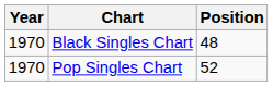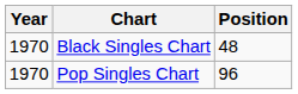 <table class="wikitable">
 <tr>
 <th>Year</th>
 <th>Chart</th>
 <th>Position</th>
 </tr>
 <tr>
 <td>1970</td>
 <td><a href='#'>Black Singles Chart</a></td>
 <td>48</td>
 </tr>
 <tr>
 <td>1970</td>
 <td><a href='#'>Pop Singles Chart</a></td>
-<td>52</td>
+<td>96</td>
 </tr>
 </table>
